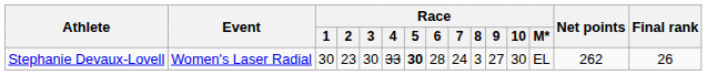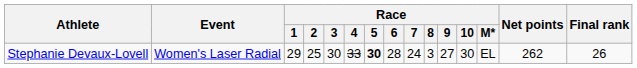 <table class="wikitable" style="font-size:90%">
 <tr>
 <th rowspan="2">Athlete</th>
 <th rowspan="2">Event</th>
 <th colspan=11>Race</th>
 <th rowspan=2>Net points</th>
 <th rowspan=2>Final rank</th>
 </tr>
 <tr style="font-size:95%">
 <th>1</th>
 <th>2</th>
 <th>3</th>
 <th>4</th>
 <th>5</th>
 <th>6</th>
 <th>7</th>
 <th>8</th>
 <th>9</th>
 <th>10</th>
 <th>M*</th>
 </tr>
 <tr align=center>
 <td align=left><a href='#'>Stephanie Devaux-Lovell</a></td>
 <td align=left><a href='#'>Women's Laser Radial</a></td>
-<td>30</td>
-<td>23</td>
+<td>29</td>
+<td>25</td>
 <td>30</td>
 <td><s>33</s></td>
 <td><strong>30</strong></td>
 <td>28</td>
 <td>24</td>
 <td>3</td>
 <td>27</td>
 <td>30</td>
 <td>EL</td>
 <td>262</td>
 <td>26</td>
 </tr>
 </table>
